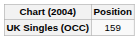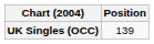 <table class="wikitable plainrowheaders" style="text-align:center">
 <tr>
 <th scope="col">Chart (2004)</th>
 <th scope="col">Position</th>
 </tr>
 <tr>
 <th scope="row">UK Singles (OCC)</th>
-<td>159</td>
+<td>139</td>
 </tr>
 </table>
